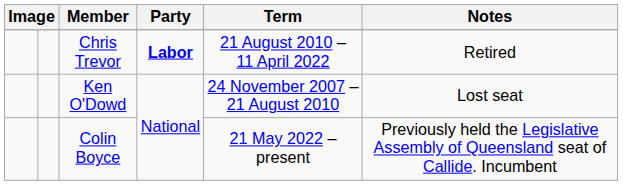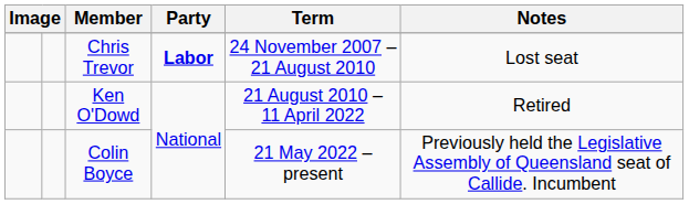 <table class=wikitable style="text-align:center">
 <tr>
 <th colspan=2>Image</th>
 <th>Member</th>
 <th>Party</th>
 <th>Term</th>
 <th>Notes</th>
 </tr>
 <tr>
 </tr>
 <tr>
 <td> </td>
 <td></td>
 <td><a href='#'>Chris Trevor</a><br></td>
 <td><strong><a href='#'>Labor</a></strong></td>
-<td nowrap><a href='#'>21 August 2010</a> –<br><a href='#'>11 April 2022</a></td>
-<td>Retired</td>
+<td nowrap><a href='#'>24 November 2007</a> –<br><a href='#'>21 August 2010</a></td>
+<td>Lost seat</td>
 </tr>
 <tr>
 <td> </td>
 <td></td>
 <td><a href='#'>Ken O'Dowd</a><br></td>
 <td rowspan="2"><a href='#'>National</a></td>
-<td nowrap><a href='#'>24 November 2007</a> –<br><a href='#'>21 August 2010</a></td>
-<td>Lost seat</td>
+<td nowrap><a href='#'>21 August 2010</a> –<br><a href='#'>11 April 2022</a></td>
+<td>Retired</td>
 </tr>
 <tr>
 <td> </td>
 <td></td>
 <td><a href='#'>Colin Boyce</a><br></td>
 <td nowrap><a href='#'>21 May 2022</a> –<br>present</td>
 <td>Previously held the <a href='#'>Legislative Assembly of Queensland</a> seat of <a href='#'>Callide</a>. Incumbent</td>
 </tr>
 </table>
